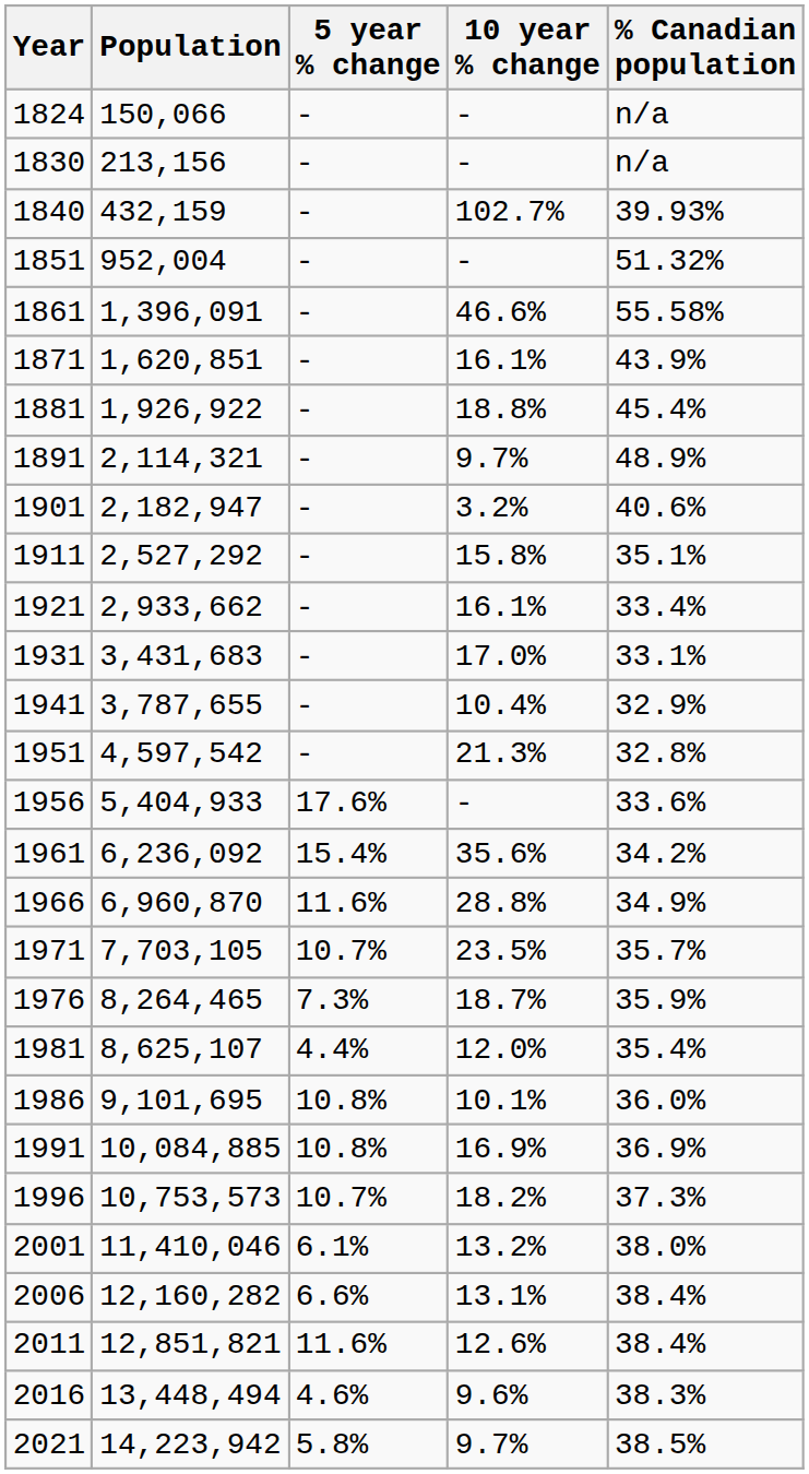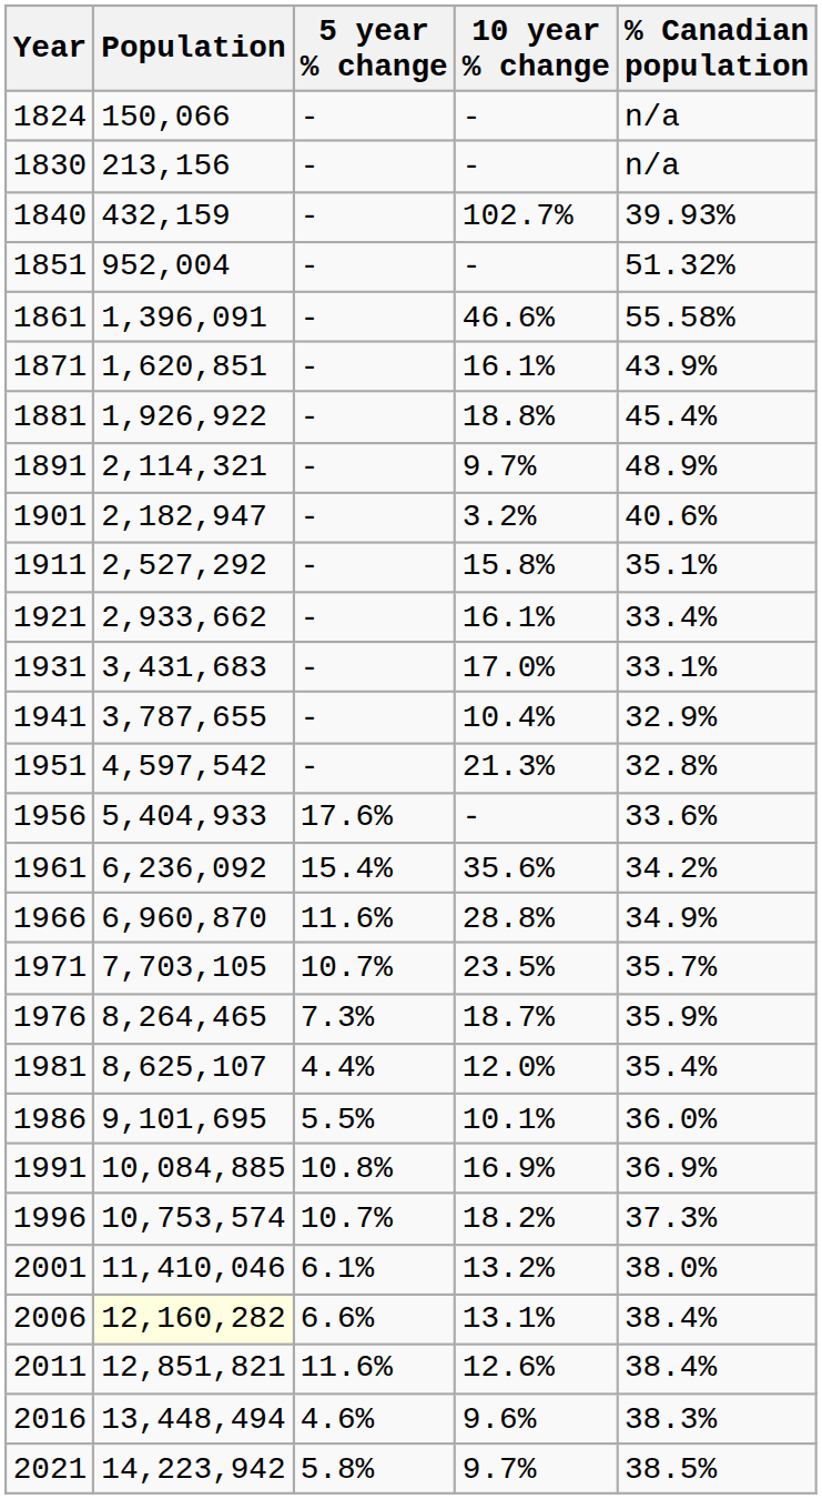 <table class="wikitable sortable">
 <tr>
 <th>Year</th>
 <th>Population</th>
 <th>5 year<br>% change</th>
 <th>10 year<br>% change</th>
 <th>% Canadian<br>population</th>
 </tr>
 <tr>
 <td>1824</td>
 <td>150,066</td>
 <td>-</td>
 <td>-</td>
 <td>n/a</td>
 </tr>
 <tr>
 <td>1830</td>
 <td>213,156</td>
 <td>-</td>
 <td>-</td>
 <td>n/a</td>
 </tr>
 <tr>
 <td>1840</td>
 <td>432,159</td>
 <td>-</td>
 <td>102.7%</td>
 <td>39.93%</td>
 </tr>
 <tr>
 <td>1851</td>
 <td>952,004</td>
 <td>-</td>
 <td>-</td>
 <td>51.32%</td>
 </tr>
 <tr>
 <td>1861</td>
 <td>1,396,091</td>
 <td>-</td>
 <td>46.6%</td>
 <td>55.58%</td>
 </tr>
 <tr>
 <td>1871</td>
 <td>1,620,851</td>
 <td>-</td>
 <td>16.1%</td>
 <td>43.9%</td>
 </tr>
 <tr>
 <td>1881</td>
 <td>1,926,922</td>
 <td>-</td>
 <td>18.8%</td>
 <td>45.4%</td>
 </tr>
 <tr>
 <td>1891</td>
 <td>2,114,321</td>
 <td>-</td>
 <td>9.7%</td>
 <td>48.9%</td>
 </tr>
 <tr>
 <td>1901</td>
 <td>2,182,947</td>
 <td>-</td>
 <td>3.2%</td>
 <td>40.6%</td>
 </tr>
 <tr>
 <td>1911</td>
 <td>2,527,292</td>
 <td>-</td>
 <td>15.8%</td>
 <td>35.1%</td>
 </tr>
 <tr>
 <td>1921</td>
 <td>2,933,662</td>
 <td>-</td>
 <td>16.1%</td>
 <td>33.4%</td>
 </tr>
 <tr>
 <td>1931</td>
 <td>3,431,683</td>
 <td>-</td>
 <td>17.0%</td>
 <td>33.1%</td>
 </tr>
 <tr>
 <td>1941</td>
 <td>3,787,655</td>
 <td>-</td>
 <td>10.4%</td>
 <td>32.9%</td>
 </tr>
 <tr>
 <td>1951</td>
 <td>4,597,542</td>
 <td>-</td>
 <td>21.3%</td>
 <td>32.8%</td>
 </tr>
 <tr>
 <td>1956</td>
 <td>5,404,933</td>
 <td>17.6%</td>
 <td>-</td>
 <td>33.6%</td>
 </tr>
 <tr>
 <td>1961</td>
 <td>6,236,092</td>
 <td>15.4%</td>
 <td>35.6%</td>
 <td>34.2%</td>
 </tr>
 <tr>
 <td>1966</td>
 <td>6,960,870</td>
 <td>11.6%</td>
 <td>28.8%</td>
 <td>34.9%</td>
 </tr>
 <tr>
 <td>1971</td>
 <td>7,703,105</td>
 <td>10.7%</td>
 <td>23.5%</td>
 <td>35.7%</td>
 </tr>
 <tr>
 <td>1976</td>
 <td>8,264,465</td>
 <td>7.3%</td>
 <td>18.7%</td>
 <td>35.9%</td>
 </tr>
 <tr>
 <td>1981</td>
 <td>8,625,107</td>
 <td>4.4%</td>
 <td>12.0%</td>
 <td>35.4%</td>
 </tr>
 <tr>
 <td>1986</td>
 <td>9,101,695</td>
-<td>10.8%</td>
+<td>5.5%</td>
 <td>10.1%</td>
 <td>36.0%</td>
 </tr>
 <tr>
 <td>1991</td>
 <td>10,084,885</td>
 <td>10.8%</td>
 <td>16.9%</td>
 <td>36.9%</td>
 </tr>
 <tr>
 <td>1996</td>
-<td>10,753,573</td>
+<td>10,753,574</td>
 <td>10.7%</td>
 <td>18.2%</td>
 <td>37.3%</td>
 </tr>
 <tr>
 <td>2001</td>
 <td>11,410,046</td>
 <td>6.1%</td>
 <td>13.2%</td>
 <td>38.0%</td>
 </tr>
 <tr>
 <td>2006</td>
-<td>12,160,282</td>
+<td style="background: lightyellow;">12,160,282</td>
 <td>6.6%</td>
 <td>13.1%</td>
 <td>38.4%</td>
 </tr>
 <tr>
 <td>2011</td>
 <td>12,851,821</td>
 <td>11.6%</td>
 <td>12.6%</td>
 <td>38.4%</td>
 </tr>
 <tr>
 <td>2016</td>
 <td>13,448,494</td>
 <td>4.6%</td>
 <td>9.6%</td>
 <td>38.3%</td>
 </tr>
 <tr>
 <td>2021</td>
 <td>14,223,942</td>
 <td>5.8%</td>
 <td>9.7%</td>
 <td>38.5%</td>
 </tr>
 </table>
